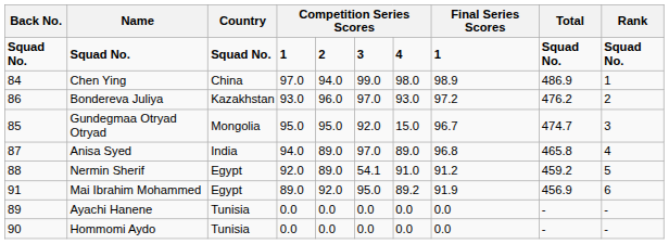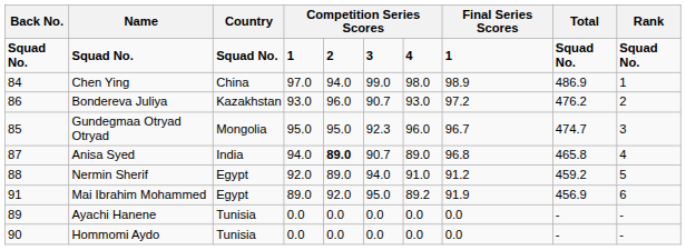 <table class="wikitable">
 <tr>
 <th>Back No.</th>
 <th>Name</th>
 <th>Country</th>
 <th colspan="4">Competition Series Scores</th>
 <th>Final Series Scores</th>
 <th>Total</th>
 <th>Rank</th>
 </tr>
 <tr>
 <td><span><strong>Squad No.</strong></span></td>
 <td><span><strong>Squad No.</strong></span></td>
 <td><span><strong>Squad No.</strong></span></td>
 <td><strong>1</strong></td>
 <td><strong>2</strong></td>
 <td><strong>3</strong></td>
 <td><strong>4</strong></td>
 <td><strong>1</strong></td>
 <td><span><strong>Squad No.</strong></span></td>
 <td><span><strong>Squad No.</strong></span></td>
 </tr>
 <tr>
 <td>84</td>
 <td>Chen Ying</td>
 <td>China</td>
 <td>97.0</td>
 <td>94.0</td>
 <td>99.0</td>
 <td>98.0</td>
 <td>98.9</td>
 <td>486.9</td>
 <td>1</td>
 </tr>
 <tr>
 <td>86</td>
 <td>Bondereva Juliya</td>
 <td>Kazakhstan</td>
 <td>93.0</td>
 <td>96.0</td>
-<td>97.0</td>
+<td>90.7</td>
 <td>93.0</td>
 <td>97.2</td>
 <td>476.2</td>
 <td>2</td>
 </tr>
 <tr>
 <td>85</td>
 <td>Gundegmaa Otryad Otryad</td>
 <td>Mongolia</td>
 <td>95.0</td>
 <td>95.0</td>
-<td>92.0</td>
-<td>15.0</td>
+<td>92.3</td>
+<td>96.0</td>
 <td>96.7</td>
 <td>474.7</td>
 <td>3</td>
 </tr>
 <tr>
 <td>87</td>
 <td>Anisa Syed</td>
 <td>India</td>
 <td>94.0</td>
-<td>89.0</td>
-<td>97.0</td>
+<td><strong>89.0</strong></td>
+<td>90.7</td>
 <td>89.0</td>
 <td>96.8</td>
 <td>465.8</td>
 <td>4</td>
 </tr>
 <tr>
 <td>88</td>
 <td>Nermin Sherif</td>
 <td>Egypt</td>
 <td>92.0</td>
 <td>89.0</td>
-<td>54.1</td>
+<td>94.0</td>
 <td>91.0</td>
 <td>91.2</td>
 <td>459.2</td>
 <td>5</td>
 </tr>
 <tr>
 <td>91</td>
 <td>Mai Ibrahim Mohammed</td>
 <td>Egypt</td>
 <td>89.0</td>
 <td>92.0</td>
 <td>95.0</td>
 <td>89.2</td>
 <td>91.9</td>
 <td>456.9</td>
 <td>6</td>
 </tr>
 <tr>
 <td>89</td>
 <td>Ayachi Hanene</td>
 <td>Tunisia</td>
 <td>0.0</td>
 <td>0.0</td>
 <td>0.0</td>
 <td>0.0</td>
 <td>0.0</td>
 <td>-</td>
 <td>-</td>
 </tr>
 <tr>
 <td>90</td>
 <td>Hommomi Aydo</td>
 <td>Tunisia</td>
 <td>0.0</td>
 <td>0.0</td>
 <td>0.0</td>
 <td>0.0</td>
 <td>0.0</td>
 <td>-</td>
 <td>-</td>
 </tr>
 </table>
